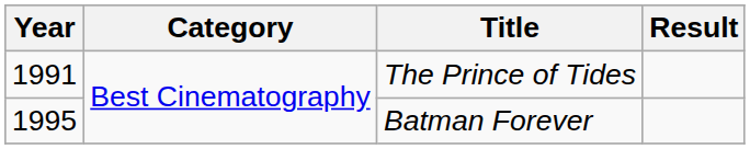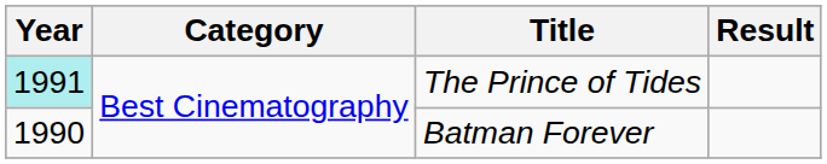 <table class="wikitable">
 <tr>
 <th>Year</th>
 <th>Category</th>
 <th>Title</th>
 <th>Result</th>
 </tr>
 <tr>
-<td>1991</td>
+<td style="background: paleturquoise;">1991</td>
 <td rowspan=2><a href='#'>Best Cinematography</a></td>
 <td><em>The Prince of Tides</em></td>
 <td></td>
 </tr>
 <tr>
-<td>1995</td>
+<td>1990</td>
 <td><em>Batman Forever</em></td>
 <td></td>
 </tr>
 </table>
